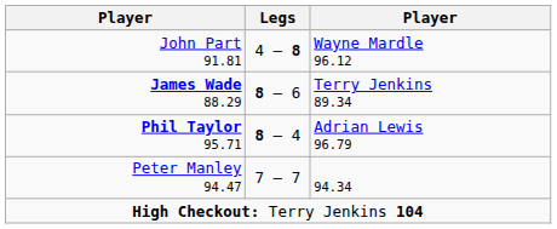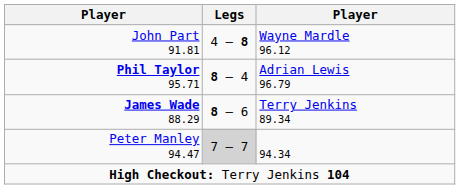 <table class=wikitable style="text-align:center">
 <tr>
 <th width=200>Player</th>
 <th width=50>Legs</th>
 <th width=200>Player</th>
 </tr>
 <tr align=left>
 <td align=right><a href='#'>John Part</a>  <br> <small><span>91.81</span></small></td>
 <td align=center>4 – <strong>8</strong></td>
 <td> <a href='#'>Wayne Mardle</a> <br> <small><span>96.12</span></small></td>
 </tr>
 <tr align=left>
+<td align=right><strong><a href='#'>Phil Taylor</a></strong>  <br> <small><span>95.71</span></small></td>
+<td align=center><strong>8</strong> – 4</td>
+<td> <a href='#'>Adrian Lewis</a> <br> <small><span>96.79</span></small></td>
+</tr>
+<tr align=left>
 <td align=right><strong><a href='#'>James Wade</a></strong>  <br> <small><span>88.29</span></small></td>
 <td align=center><strong>8</strong> – 6</td>
 <td> <a href='#'>Terry Jenkins</a> <br> <small><span>89.34</span></small></td>
 </tr>
 <tr align=left>
-<td align=right><strong><a href='#'>Phil Taylor</a></strong>  <br> <small><span>95.71</span></small></td>
-<td align=center><strong>8</strong> – 4</td>
-<td> <a href='#'>Adrian Lewis</a> <br> <small><span>96.79</span></small></td>
-</tr>
-<tr align=left>
 <td align=right><a href='#'>Peter Manley</a>  <br> <small><span>94.47</span></small></td>
-<td align=center>7 – 7</td>
+<td align=center style="background: lightgrey;">7 – 7</td>
 <td> <br> <small><span>94.34</span></small></td>
 </tr>
 <tr align=center>
 <td colspan="3"><strong>High Checkout:</strong> Terry Jenkins <strong>104</strong></td>
 </tr>
 </table>
